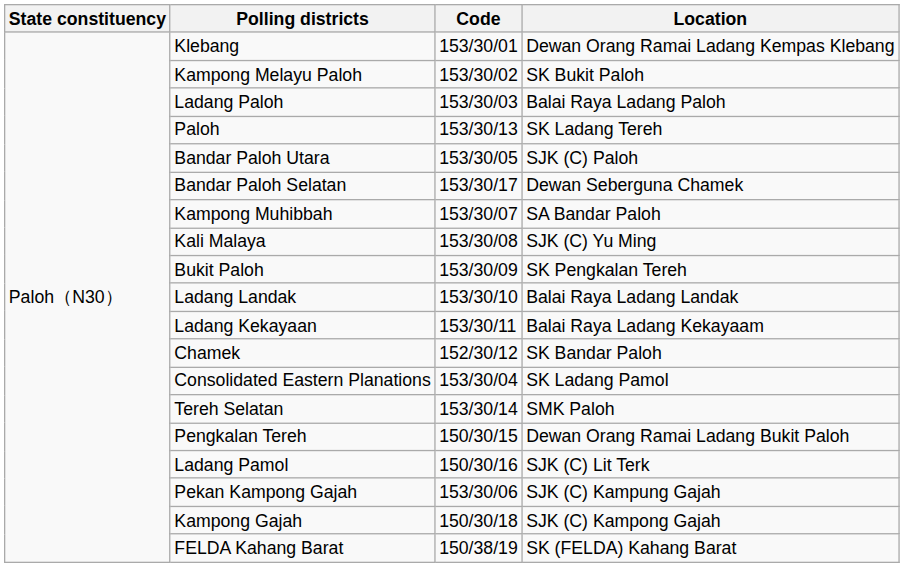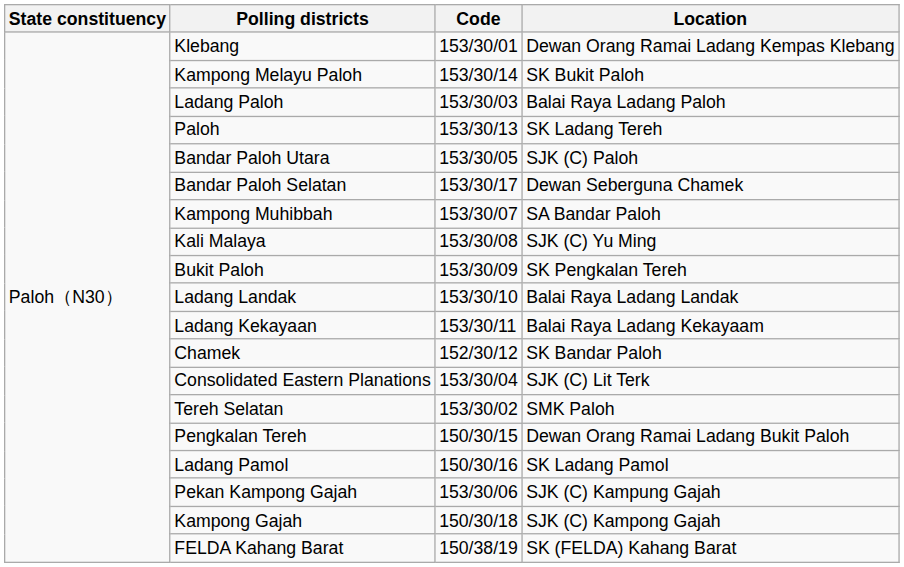 <table class="wikitable sortable mw-collapsible" style="white-space:nowrap;font-size:85%">
 <tr>
 <th>State constituency</th>
 <th>Polling districts</th>
 <th>Code</th>
 <th>Location</th>
 </tr>
 <tr>
 <td rowspan="19">Paloh（N30）</td>
 <td>Klebang</td>
 <td>153/30/01</td>
 <td>Dewan Orang Ramai Ladang Kempas Klebang</td>
 </tr>
 <tr>
 <td>Kampong Melayu Paloh</td>
-<td>153/30/02</td>
+<td>153/30/14</td>
 <td>SK Bukit Paloh</td>
 </tr>
 <tr>
 <td>Ladang Paloh</td>
 <td>153/30/03</td>
 <td>Balai Raya Ladang Paloh</td>
 </tr>
 <tr>
 <td>Paloh</td>
 <td>153/30/13</td>
 <td>SK Ladang Tereh</td>
 </tr>
 <tr>
 <td>Bandar Paloh Utara</td>
 <td>153/30/05</td>
 <td>SJK (C) Paloh</td>
 </tr>
 <tr>
 <td>Bandar Paloh Selatan</td>
 <td>153/30/17</td>
 <td>Dewan Seberguna Chamek</td>
 </tr>
 <tr>
 <td>Kampong Muhibbah</td>
 <td>153/30/07</td>
 <td>SA Bandar Paloh</td>
 </tr>
 <tr>
 <td>Kali Malaya</td>
 <td>153/30/08</td>
 <td>SJK (C) Yu Ming</td>
 </tr>
 <tr>
 <td>Bukit Paloh</td>
 <td>153/30/09</td>
 <td>SK Pengkalan Tereh</td>
 </tr>
 <tr>
 <td>Ladang Landak</td>
 <td>153/30/10</td>
 <td>Balai Raya Ladang Landak</td>
 </tr>
 <tr>
 <td>Ladang Kekayaan</td>
 <td>153/30/11</td>
 <td>Balai Raya Ladang Kekayaam</td>
 </tr>
 <tr>
 <td>Chamek</td>
 <td>152/30/12</td>
 <td>SK Bandar Paloh</td>
 </tr>
 <tr>
 <td>Consolidated Eastern Planations</td>
 <td>153/30/04</td>
-<td>SK Ladang Pamol</td>
+<td>SJK (C) Lit Terk</td>
 </tr>
 <tr>
 <td>Tereh Selatan</td>
-<td>153/30/14</td>
+<td>153/30/02</td>
 <td>SMK Paloh</td>
 </tr>
 <tr>
 <td>Pengkalan Tereh</td>
 <td>150/30/15</td>
 <td>Dewan Orang Ramai Ladang Bukit Paloh</td>
 </tr>
 <tr>
 <td>Ladang Pamol</td>
 <td>150/30/16</td>
-<td>SJK (C) Lit Terk</td>
+<td>SK Ladang Pamol</td>
 </tr>
 <tr>
 <td>Pekan Kampong Gajah</td>
 <td>153/30/06</td>
 <td>SJK (C) Kampung Gajah</td>
 </tr>
 <tr>
 <td>Kampong Gajah</td>
 <td>150/30/18</td>
 <td>SJK (C) Kampong Gajah</td>
 </tr>
 <tr>
 <td>FELDA Kahang Barat</td>
 <td>150/38/19</td>
 <td>SK (FELDA) Kahang Barat</td>
 </tr>
 </table>
